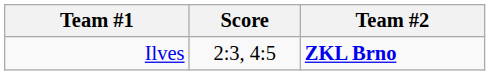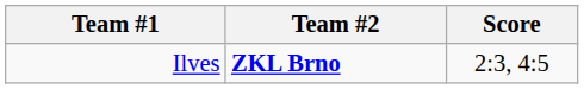 <table class="wikitable" style="text-align: center;">
 <tr>
 <th width=25%>Team #1</th>
+<th width=25%>Team #2</th>
 <th width=15%>Score</th>
-<th width=25%>Team #2</th>
 </tr>
 <tr>
 <td style="text-align: right;"><a href='#'>Ilves</a> </td>
+<td style="text-align: left;"> <strong><a href='#'>ZKL Brno</a></strong></td>
 <td>2:3, 4:5</td>
-<td style="text-align: left;"> <strong><a href='#'>ZKL Brno</a></strong></td>
 </tr>
 </table>
